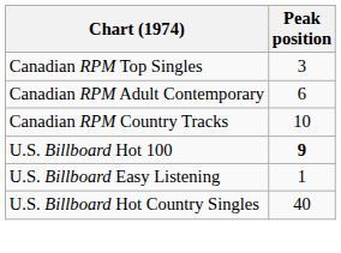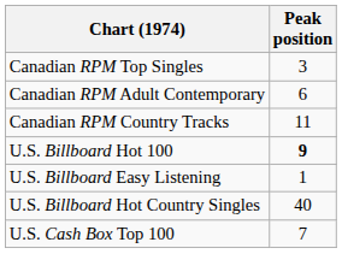 <table class="wikitable sortable">
 <tr>
 <th>Chart (1974)</th>
 <th>Peak<br>position</th>
 </tr>
 <tr>
 <td>Canadian <em>RPM</em> Top Singles</td>
 <td style="text-align:center;">3</td>
 </tr>
 <tr>
 <td>Canadian <em>RPM</em> Adult Contemporary</td>
 <td style="text-align:center;">6</td>
 </tr>
 <tr>
 <td>Canadian <em>RPM</em> Country Tracks</td>
-<td style="text-align:center;">10</td>
+<td style="text-align:center;">11</td>
 </tr>
 <tr>
 <td>U.S. <em>Billboard</em> Hot 100</td>
 <td style="text-align:center;"><strong>9</strong></td>
 </tr>
 <tr>
 <td>U.S. <em>Billboard</em> Easy Listening</td>
 <td style="text-align:center;">1</td>
 </tr>
 <tr>
 <td>U.S. <em>Billboard</em> Hot Country Singles</td>
 <td style="text-align:center;">40</td>
 </tr>
+<tr>
+<td>U.S. <em>Cash Box</em> Top 100</td>
+<td style="text-align:center;">7</td>
+</tr>
 </table>
